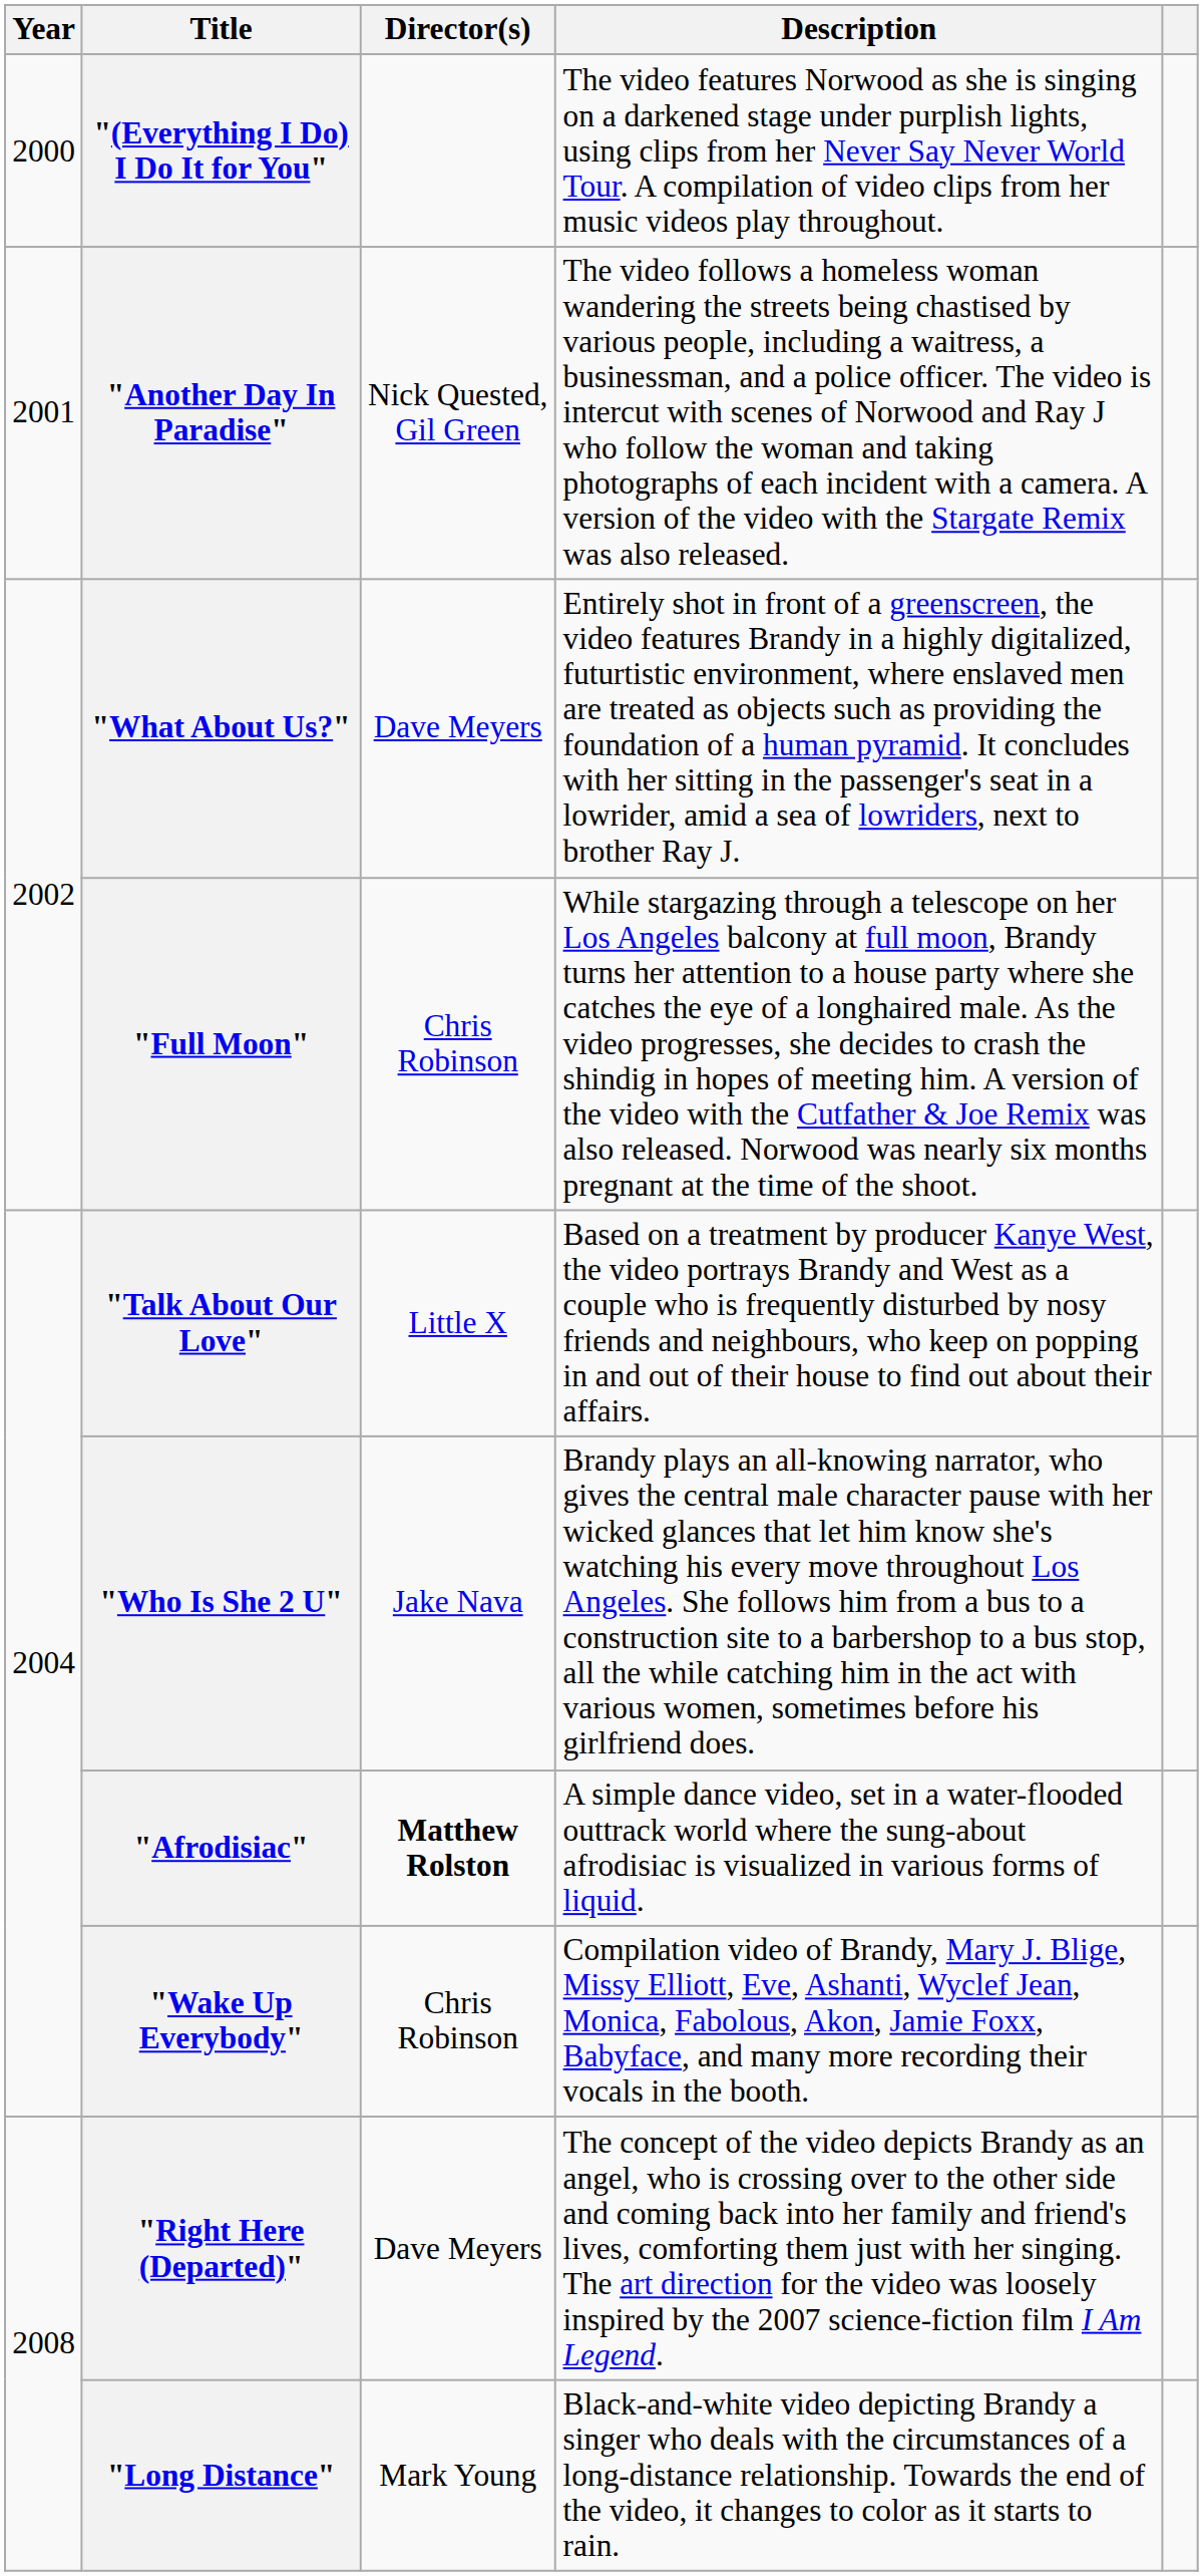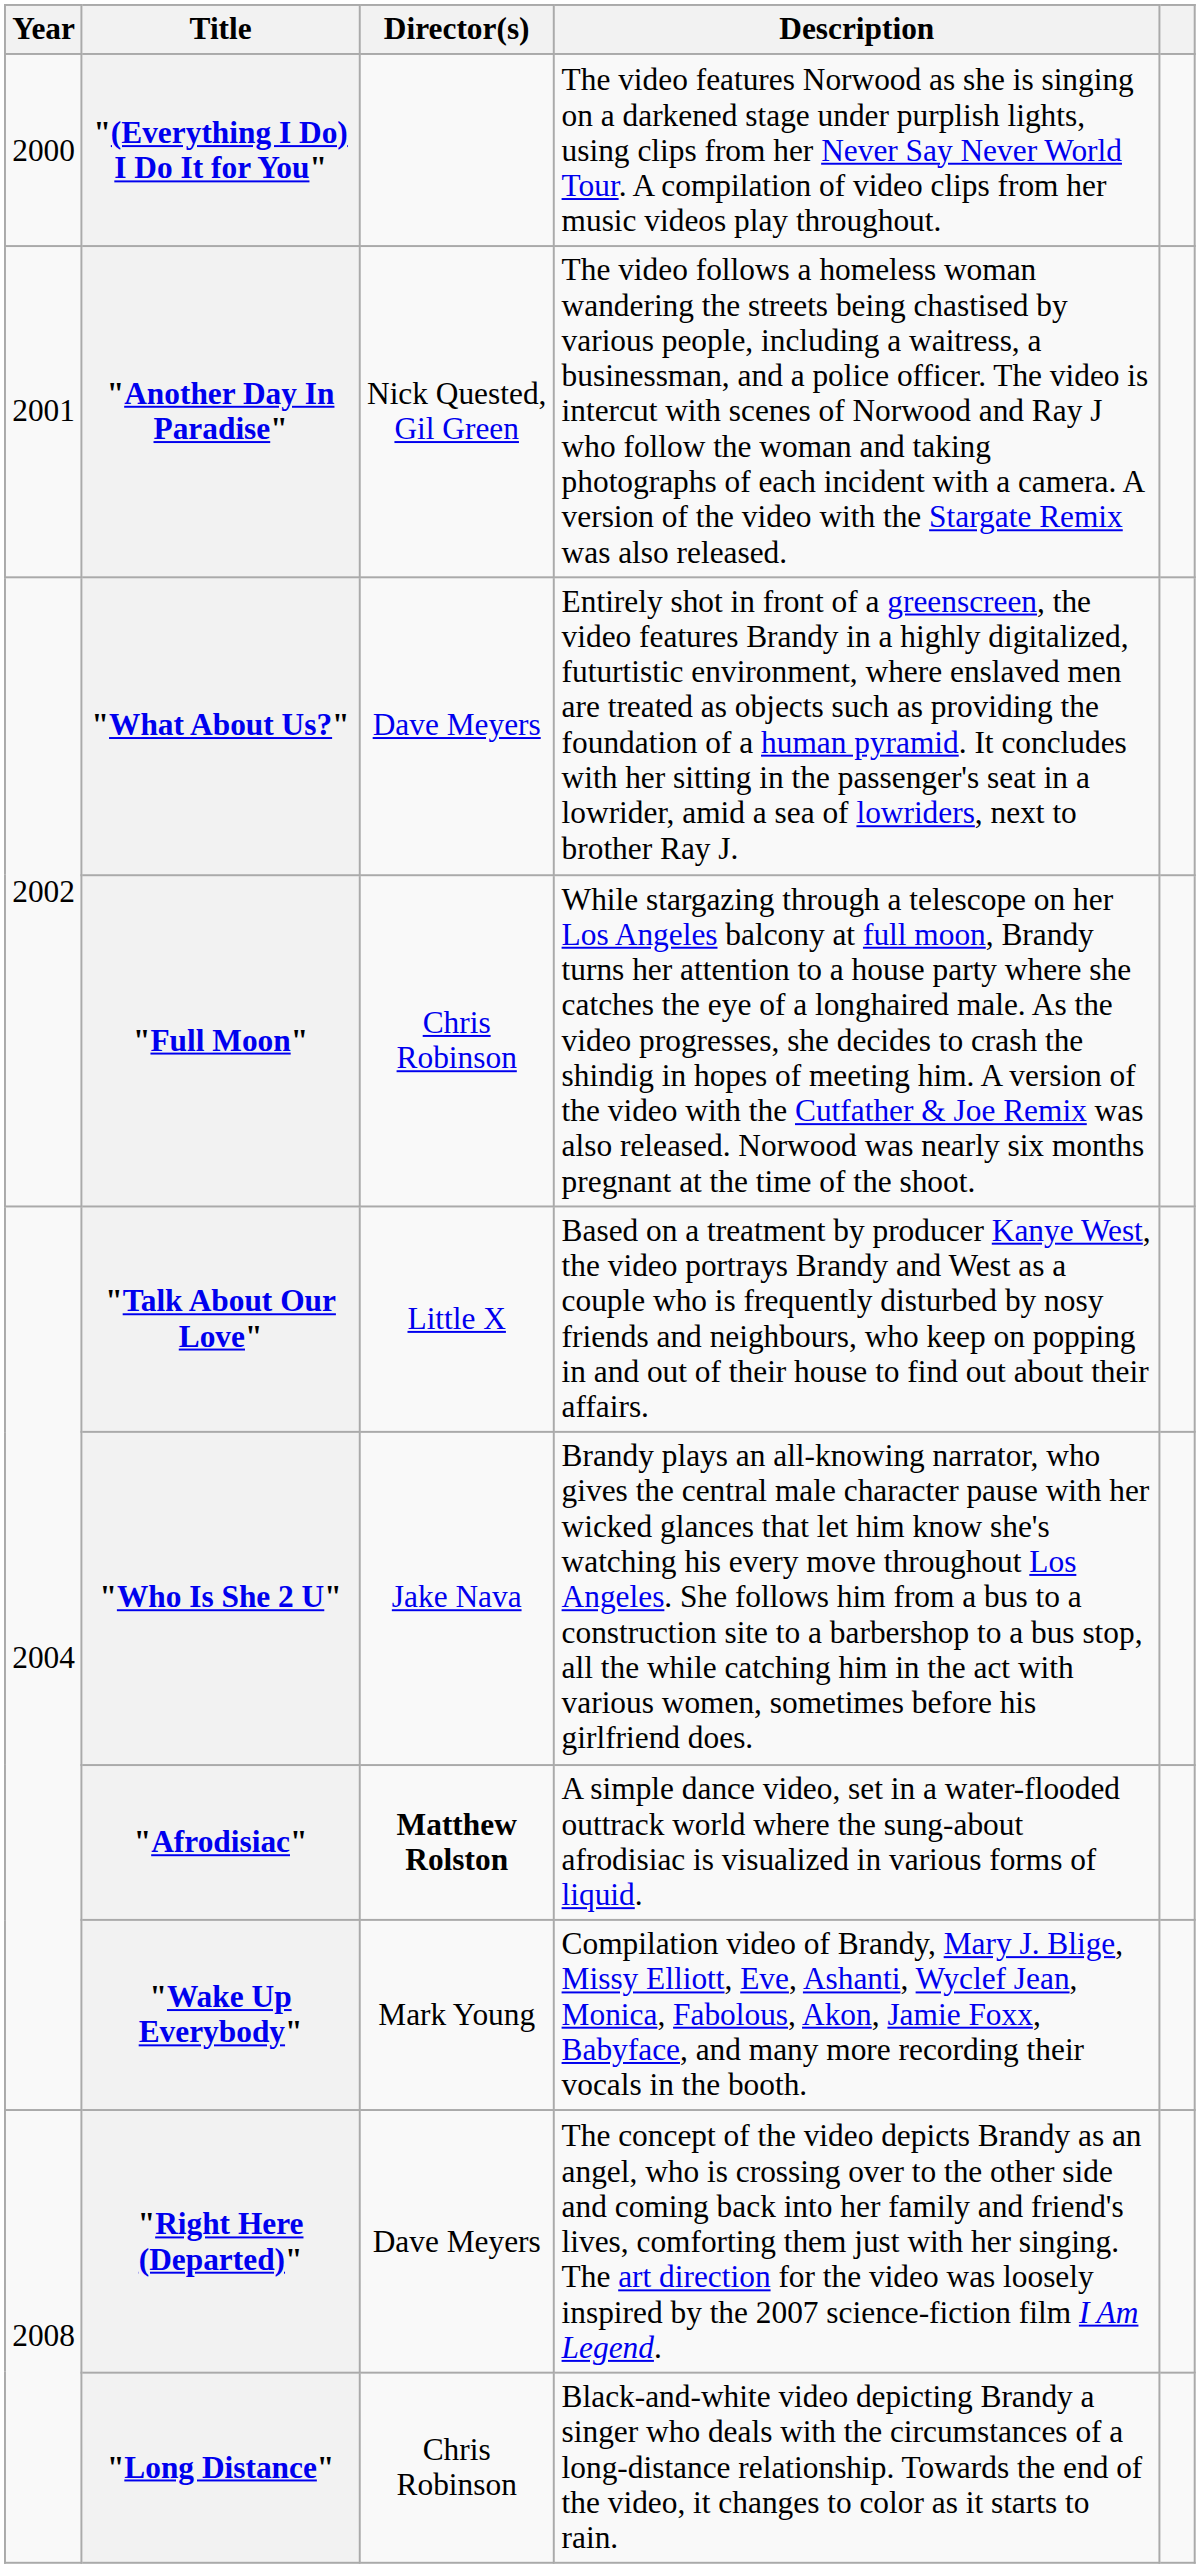 <table class="wikitable sortable plainrowheaders" style="text-align:center;">
 <tr>
 <th scope="col" style="width:2em;">Year</th>
 <th scope="col" style="width:14em;">Title</th>
 <th scope="col" style="width:8em;">Director(s)</th>
 <th scope="col" style="width:45em;" class="unsortable">Description</th>
 <th scope="col" style="width:2em;" class="unsortable"></th>
 </tr>
 <tr>
 <td align="center" rowspan="1">2000</td>
 <th scope="row">"<a href='#'>(Everything I Do) I Do It for You</a>"</th>
 <td></td>
 <td align="left">The video features Norwood as she is singing on a darkened stage under purplish lights, using clips from her <a href='#'>Never Say Never World Tour</a>. A compilation of video clips from her music videos play throughout.</td>
 <td></td>
 </tr>
 <tr>
 <td align="center" rowspan="1">2001</td>
 <th scope="row">"<a href='#'>Another Day In Paradise</a>"</th>
 <td>Nick Quested, <a href='#'>Gil Green</a></td>
 <td align="left">The video follows a homeless woman wandering the streets being chastised by various people, including a waitress, a businessman, and a police officer. The video is intercut with scenes of Norwood and Ray J who follow the woman and taking photographs of each incident with a camera. A version of the video with the <a href='#'>Stargate Remix</a> was also released.</td>
 <td></td>
 </tr>
 <tr>
 <td align="center" rowspan="2">2002</td>
 <th scope="row">"<a href='#'>What About Us?</a>"</th>
 <td><a href='#'>Dave Meyers</a></td>
 <td align="left">Entirely shot in front of a <a href='#'>greenscreen</a>, the video features Brandy in a highly digitalized, futurtistic environment, where enslaved men are treated as objects such as providing the foundation of a <a href='#'>human pyramid</a>. It concludes with her sitting in the passenger's seat in a lowrider, amid a sea of <a href='#'>lowriders</a>, next to brother Ray J.</td>
 <td></td>
 </tr>
 <tr>
 <th scope="row">"<a href='#'>Full Moon</a>"</th>
 <td><a href='#'>Chris Robinson</a></td>
 <td align="left">While stargazing through a telescope on her <a href='#'>Los Angeles</a> balcony at <a href='#'>full moon</a>, Brandy turns her attention to a house party where she catches the eye of a longhaired male. As the video progresses, she decides to crash the shindig in hopes of meeting him. A version of the video with the <a href='#'>Cutfather & Joe Remix</a> was also released. Norwood was nearly six months pregnant at the time of the shoot.</td>
 <td></td>
 </tr>
 <tr>
 <td align="center" rowspan="4">2004</td>
 <th scope="row">"<a href='#'>Talk About Our Love</a>"</th>
 <td><a href='#'>Little X</a></td>
 <td align="left">Based on a treatment by producer <a href='#'>Kanye West</a>, the video portrays Brandy and West as a couple who is frequently disturbed by nosy friends and neighbours, who keep on popping in and out of their house to find out about their affairs.</td>
 <td></td>
 </tr>
 <tr>
 <th scope="row">"<a href='#'>Who Is She 2 U</a>"</th>
 <td><a href='#'>Jake Nava</a></td>
 <td align="left">Brandy plays an all-knowing narrator, who gives the central male character pause with her wicked glances that let him know she's watching his every move throughout <a href='#'>Los Angeles</a>. She follows him from a bus to a construction site to a barbershop to a bus stop, all the while catching him in the act with various women, sometimes before his girlfriend does.</td>
 <td></td>
 </tr>
 <tr>
 <th scope="row">"<a href='#'>Afrodisiac</a>"</th>
 <td><strong>Matthew Rolston</strong></td>
 <td align="left">A simple dance video, set in a water-flooded outtrack world where the sung-about afrodisiac is visualized in various forms of <a href='#'>liquid</a>.</td>
 <td></td>
 </tr>
 <tr>
 <th scope="row">"<a href='#'>Wake Up Everybody</a>"</th>
-<td>Chris Robinson</td>
+<td>Mark Young</td>
 <td align="left">Compilation video of Brandy, <a href='#'>Mary J. Blige</a>, <a href='#'>Missy Elliott</a>, <a href='#'>Eve</a>, <a href='#'>Ashanti</a>, <a href='#'>Wyclef Jean</a>, <a href='#'>Monica</a>, <a href='#'>Fabolous</a>, <a href='#'>Akon</a>, <a href='#'>Jamie Foxx</a>, <a href='#'>Babyface</a>, and many more recording their vocals in the booth.</td>
 <td></td>
 </tr>
 <tr>
 <td align="center" rowspan="2">2008</td>
 <th scope="row">"<a href='#'>Right Here (Departed)</a>"</th>
 <td>Dave Meyers</td>
 <td align="left">The concept of the video depicts Brandy as an angel, who is crossing over to the other side and coming back into her family and friend's lives, comforting them just with her singing. The <a href='#'>art direction</a> for the video was loosely inspired by the 2007 science-fiction film <em><a href='#'>I Am Legend</a></em>.</td>
 <td></td>
 </tr>
 <tr>
 <th scope="row">"<a href='#'>Long Distance</a>"</th>
-<td>Mark Young</td>
+<td>Chris Robinson</td>
 <td align="left">Black-and-white video depicting Brandy a singer who deals with the circumstances of a long-distance relationship. Towards the end of the video, it changes to color as it starts to rain.</td>
 <td></td>
 </tr>
 </table>
